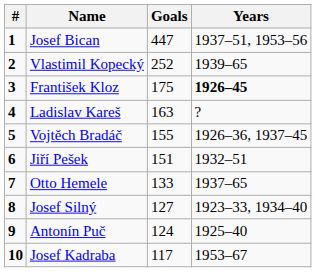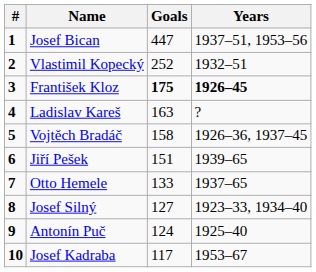 <table class="wikitable">
 <tr>
 <th>#</th>
 <th>Name</th>
 <th>Goals</th>
 <th>Years</th>
 </tr>
 <tr>
 <td><strong>1</strong></td>
 <td>  <a href='#'>Josef Bican</a></td>
 <td>447</td>
 <td>1937–51, 1953–56</td>
 </tr>
 <tr>
 <td><strong>2</strong></td>
 <td> <a href='#'>Vlastimil Kopecký</a></td>
 <td>252</td>
-<td>1939–65</td>
+<td>1932–51</td>
 </tr>
 <tr>
 <td><strong>3</strong></td>
 <td> <a href='#'>František Kloz</a></td>
-<td>175</td>
+<td><strong>175</strong></td>
 <td><strong>1926–45</strong></td>
 </tr>
 <tr>
 <td><strong>4</strong></td>
 <td> <a href='#'>Ladislav Kareš</a></td>
 <td>163</td>
 <td>?</td>
 </tr>
 <tr>
 <td><strong>5</strong></td>
 <td> <a href='#'>Vojtěch Bradáč</a></td>
-<td>155</td>
+<td>158</td>
 <td>1926–36, 1937–45</td>
 </tr>
 <tr>
 <td><strong>6</strong></td>
 <td> <a href='#'>Jiří Pešek</a></td>
 <td>151</td>
-<td>1932–51</td>
+<td>1939–65</td>
 </tr>
 <tr>
 <td><strong>7</strong></td>
 <td> <a href='#'>Otto Hemele</a></td>
 <td>133</td>
 <td>1937–65</td>
 </tr>
 <tr>
 <td><strong>8</strong></td>
 <td> <a href='#'>Josef Silný</a></td>
 <td>127</td>
 <td>1923–33, 1934–40</td>
 </tr>
 <tr>
 <td><strong>9</strong></td>
 <td> <a href='#'>Antonín Puč</a></td>
 <td>124</td>
 <td>1925–40</td>
 </tr>
 <tr>
 <td><strong>10</strong></td>
 <td> <a href='#'>Josef Kadraba</a></td>
 <td>117</td>
 <td>1953–67</td>
 </tr>
 </table>
